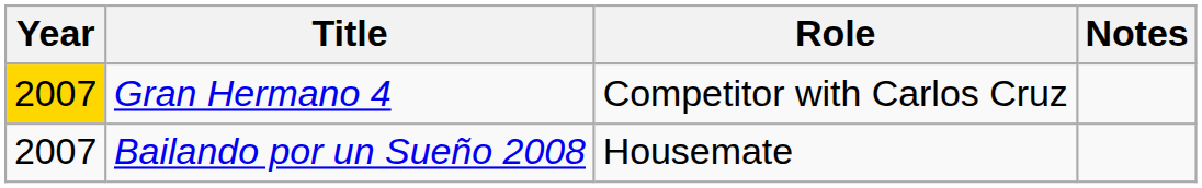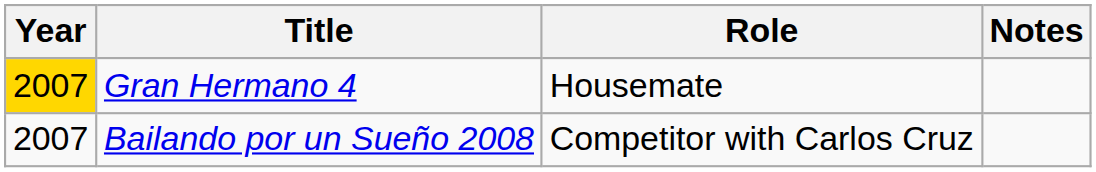 <table class="wikitable";>
 <tr>
 <th>Year</th>
 <th>Title</th>
 <th>Role</th>
 <th>Notes</th>
 </tr>
 <tr>
 <td style="background: gold;">2007</td>
 <td><em><a href='#'>Gran Hermano 4</a></em></td>
-<td>Competitor with Carlos Cruz</td>
+<td>Housemate</td>
 <td></td>
 </tr>
 <tr>
 <td>2007</td>
 <td><em><a href='#'>Bailando por un Sueño 2008</a></em></td>
-<td>Housemate</td>
+<td>Competitor with Carlos Cruz</td>
 <td></td>
 </tr>
 </table>
